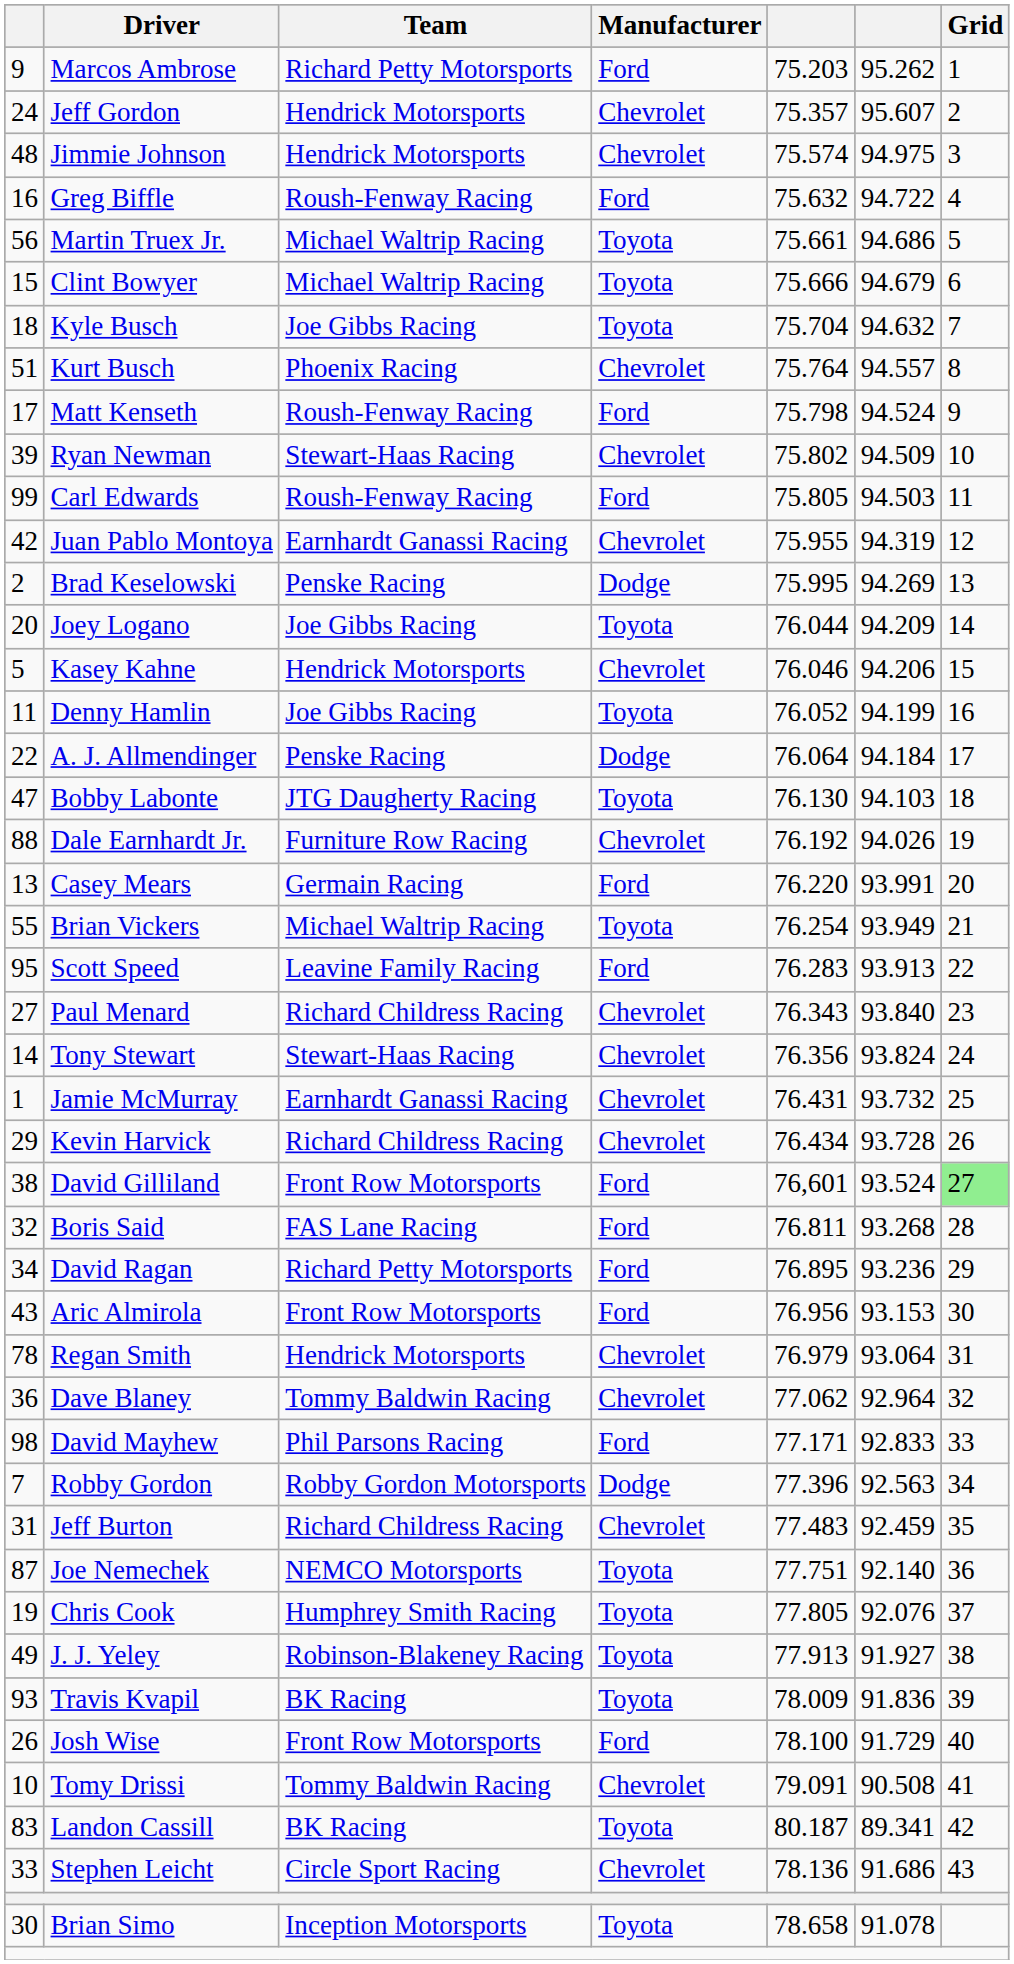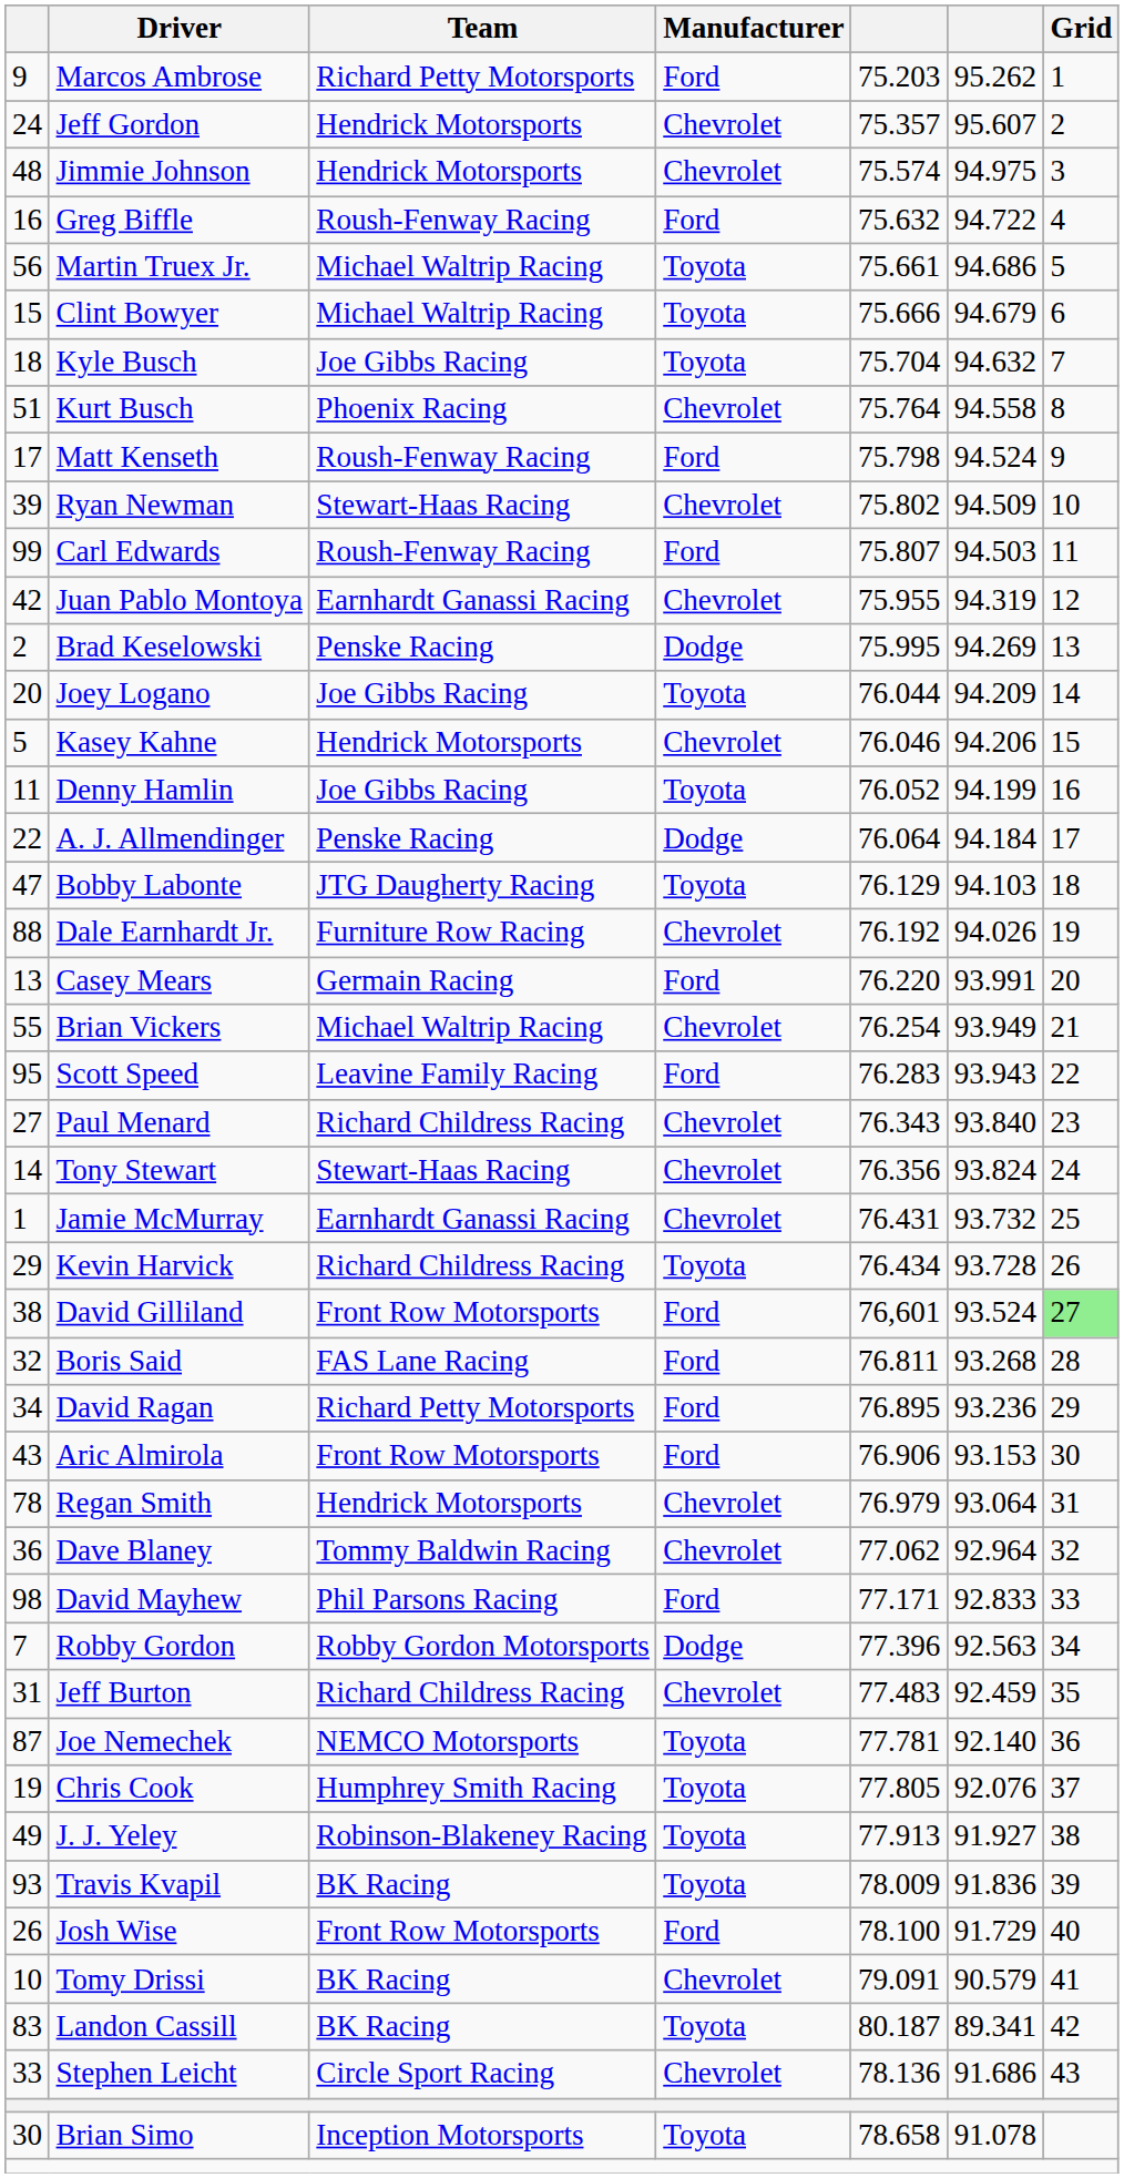 <table class="wikitable">
 <tr>
 <th></th>
 <th>Driver</th>
 <th>Team</th>
 <th>Manufacturer</th>
 <th></th>
 <th></th>
 <th>Grid</th>
 </tr>
 <tr>
 <td>9</td>
 <td><a href='#'>Marcos Ambrose</a></td>
 <td><a href='#'>Richard Petty Motorsports</a></td>
 <td><a href='#'>Ford</a></td>
 <td>75.203</td>
 <td>95.262</td>
 <td>1</td>
 </tr>
 <tr>
 <td>24</td>
 <td><a href='#'>Jeff Gordon</a></td>
 <td><a href='#'>Hendrick Motorsports</a></td>
 <td><a href='#'>Chevrolet</a></td>
 <td>75.357</td>
 <td>95.607</td>
 <td>2</td>
 </tr>
 <tr>
 <td>48</td>
 <td><a href='#'>Jimmie Johnson</a></td>
 <td><a href='#'>Hendrick Motorsports</a></td>
 <td><a href='#'>Chevrolet</a></td>
 <td>75.574</td>
 <td>94.975</td>
 <td>3</td>
 </tr>
 <tr>
 <td>16</td>
 <td><a href='#'>Greg Biffle</a></td>
 <td><a href='#'>Roush-Fenway Racing</a></td>
 <td><a href='#'>Ford</a></td>
 <td>75.632</td>
 <td>94.722</td>
 <td>4</td>
 </tr>
 <tr>
 <td>56</td>
 <td><a href='#'>Martin Truex Jr.</a></td>
 <td><a href='#'>Michael Waltrip Racing</a></td>
 <td><a href='#'>Toyota</a></td>
 <td>75.661</td>
 <td>94.686</td>
 <td>5</td>
 </tr>
 <tr>
 <td>15</td>
 <td><a href='#'>Clint Bowyer</a></td>
 <td><a href='#'>Michael Waltrip Racing</a></td>
 <td><a href='#'>Toyota</a></td>
 <td>75.666</td>
 <td>94.679</td>
 <td>6</td>
 </tr>
 <tr>
 <td>18</td>
 <td><a href='#'>Kyle Busch</a></td>
 <td><a href='#'>Joe Gibbs Racing</a></td>
 <td><a href='#'>Toyota</a></td>
 <td>75.704</td>
 <td>94.632</td>
 <td>7</td>
 </tr>
 <tr>
 <td>51</td>
 <td><a href='#'>Kurt Busch</a></td>
 <td><a href='#'>Phoenix Racing</a></td>
 <td><a href='#'>Chevrolet</a></td>
 <td>75.764</td>
-<td>94.557</td>
+<td>94.558</td>
 <td>8</td>
 </tr>
 <tr>
 <td>17</td>
 <td><a href='#'>Matt Kenseth</a></td>
 <td><a href='#'>Roush-Fenway Racing</a></td>
 <td><a href='#'>Ford</a></td>
 <td>75.798</td>
 <td>94.524</td>
 <td>9</td>
 </tr>
 <tr>
 <td>39</td>
 <td><a href='#'>Ryan Newman</a></td>
 <td><a href='#'>Stewart-Haas Racing</a></td>
 <td><a href='#'>Chevrolet</a></td>
 <td>75.802</td>
 <td>94.509</td>
 <td>10</td>
 </tr>
 <tr>
 <td>99</td>
 <td><a href='#'>Carl Edwards</a></td>
 <td><a href='#'>Roush-Fenway Racing</a></td>
 <td><a href='#'>Ford</a></td>
-<td>75.805</td>
+<td>75.807</td>
 <td>94.503</td>
 <td>11</td>
 </tr>
 <tr>
 <td>42</td>
 <td><a href='#'>Juan Pablo Montoya</a></td>
 <td><a href='#'>Earnhardt Ganassi Racing</a></td>
 <td><a href='#'>Chevrolet</a></td>
 <td>75.955</td>
 <td>94.319</td>
 <td>12</td>
 </tr>
 <tr>
 <td>2</td>
 <td><a href='#'>Brad Keselowski</a></td>
 <td><a href='#'>Penske Racing</a></td>
 <td><a href='#'>Dodge</a></td>
 <td>75.995</td>
 <td>94.269</td>
 <td>13</td>
 </tr>
 <tr>
 <td>20</td>
 <td><a href='#'>Joey Logano</a></td>
 <td><a href='#'>Joe Gibbs Racing</a></td>
 <td><a href='#'>Toyota</a></td>
 <td>76.044</td>
 <td>94.209</td>
 <td>14</td>
 </tr>
 <tr>
 <td>5</td>
 <td><a href='#'>Kasey Kahne</a></td>
 <td><a href='#'>Hendrick Motorsports</a></td>
 <td><a href='#'>Chevrolet</a></td>
 <td>76.046</td>
 <td>94.206</td>
 <td>15</td>
 </tr>
 <tr>
 <td>11</td>
 <td><a href='#'>Denny Hamlin</a></td>
 <td><a href='#'>Joe Gibbs Racing</a></td>
 <td><a href='#'>Toyota</a></td>
 <td>76.052</td>
 <td>94.199</td>
 <td>16</td>
 </tr>
 <tr>
 <td>22</td>
 <td><a href='#'>A. J. Allmendinger</a></td>
 <td><a href='#'>Penske Racing</a></td>
 <td><a href='#'>Dodge</a></td>
 <td>76.064</td>
 <td>94.184</td>
 <td>17</td>
 </tr>
 <tr>
 <td>47</td>
 <td><a href='#'>Bobby Labonte</a></td>
 <td><a href='#'>JTG Daugherty Racing</a></td>
 <td><a href='#'>Toyota</a></td>
-<td>76.130</td>
+<td>76.129</td>
 <td>94.103</td>
 <td>18</td>
 </tr>
 <tr>
 <td>88</td>
 <td><a href='#'>Dale Earnhardt Jr.</a></td>
 <td><a href='#'>Furniture Row Racing</a></td>
 <td><a href='#'>Chevrolet</a></td>
 <td>76.192</td>
 <td>94.026</td>
 <td>19</td>
 </tr>
 <tr>
 <td>13</td>
 <td><a href='#'>Casey Mears</a></td>
 <td><a href='#'>Germain Racing</a></td>
 <td><a href='#'>Ford</a></td>
 <td>76.220</td>
 <td>93.991</td>
 <td>20</td>
 </tr>
 <tr>
 <td>55</td>
 <td><a href='#'>Brian Vickers</a></td>
 <td><a href='#'>Michael Waltrip Racing</a></td>
-<td><a href='#'>Toyota</a></td>
+<td><a href='#'>Chevrolet</a></td>
 <td>76.254</td>
 <td>93.949</td>
 <td>21</td>
 </tr>
 <tr>
 <td>95</td>
 <td><a href='#'>Scott Speed</a></td>
 <td><a href='#'>Leavine Family Racing</a></td>
 <td><a href='#'>Ford</a></td>
 <td>76.283</td>
-<td>93.913</td>
+<td>93.943</td>
 <td>22</td>
 </tr>
 <tr>
 <td>27</td>
 <td><a href='#'>Paul Menard</a></td>
 <td><a href='#'>Richard Childress Racing</a></td>
 <td><a href='#'>Chevrolet</a></td>
 <td>76.343</td>
 <td>93.840</td>
 <td>23</td>
 </tr>
 <tr>
 <td>14</td>
 <td><a href='#'>Tony Stewart</a></td>
 <td><a href='#'>Stewart-Haas Racing</a></td>
 <td><a href='#'>Chevrolet</a></td>
 <td>76.356</td>
 <td>93.824</td>
 <td>24</td>
 </tr>
 <tr>
 <td>1</td>
 <td><a href='#'>Jamie McMurray</a></td>
 <td><a href='#'>Earnhardt Ganassi Racing</a></td>
 <td><a href='#'>Chevrolet</a></td>
 <td>76.431</td>
 <td>93.732</td>
 <td>25</td>
 </tr>
 <tr>
 <td>29</td>
 <td><a href='#'>Kevin Harvick</a></td>
 <td><a href='#'>Richard Childress Racing</a></td>
-<td><a href='#'>Chevrolet</a></td>
+<td><a href='#'>Toyota</a></td>
 <td>76.434</td>
 <td>93.728</td>
 <td>26</td>
 </tr>
 <tr>
 <td>38</td>
 <td><a href='#'>David Gilliland</a></td>
 <td><a href='#'>Front Row Motorsports</a></td>
 <td><a href='#'>Ford</a></td>
 <td>76,601</td>
 <td>93.524</td>
 <td style="background: lightgreen;">27</td>
 </tr>
 <tr>
 <td>32</td>
 <td><a href='#'>Boris Said</a></td>
 <td><a href='#'>FAS Lane Racing</a></td>
 <td><a href='#'>Ford</a></td>
 <td>76.811</td>
 <td>93.268</td>
 <td>28</td>
 </tr>
 <tr>
 <td>34</td>
 <td><a href='#'>David Ragan</a></td>
 <td><a href='#'>Richard Petty Motorsports</a></td>
 <td><a href='#'>Ford</a></td>
 <td>76.895</td>
 <td>93.236</td>
 <td>29</td>
 </tr>
 <tr>
 <td>43</td>
 <td><a href='#'>Aric Almirola</a></td>
 <td><a href='#'>Front Row Motorsports</a></td>
 <td><a href='#'>Ford</a></td>
-<td>76.956</td>
+<td>76.906</td>
 <td>93.153</td>
 <td>30</td>
 </tr>
 <tr>
 <td>78</td>
 <td><a href='#'>Regan Smith</a></td>
 <td><a href='#'>Hendrick Motorsports</a></td>
 <td><a href='#'>Chevrolet</a></td>
 <td>76.979</td>
 <td>93.064</td>
 <td>31</td>
 </tr>
 <tr>
 <td>36</td>
 <td><a href='#'>Dave Blaney</a></td>
 <td><a href='#'>Tommy Baldwin Racing</a></td>
 <td><a href='#'>Chevrolet</a></td>
 <td>77.062</td>
 <td>92.964</td>
 <td>32</td>
 </tr>
 <tr>
 <td>98</td>
 <td><a href='#'>David Mayhew</a></td>
 <td><a href='#'>Phil Parsons Racing</a></td>
 <td><a href='#'>Ford</a></td>
 <td>77.171</td>
 <td>92.833</td>
 <td>33</td>
 </tr>
 <tr>
 <td>7</td>
 <td><a href='#'>Robby Gordon</a></td>
 <td><a href='#'>Robby Gordon Motorsports</a></td>
 <td><a href='#'>Dodge</a></td>
 <td>77.396</td>
 <td>92.563</td>
 <td>34</td>
 </tr>
 <tr>
 <td>31</td>
 <td><a href='#'>Jeff Burton</a></td>
 <td><a href='#'>Richard Childress Racing</a></td>
 <td><a href='#'>Chevrolet</a></td>
 <td>77.483</td>
 <td>92.459</td>
 <td>35</td>
 </tr>
 <tr>
 <td>87</td>
 <td><a href='#'>Joe Nemechek</a></td>
 <td><a href='#'>NEMCO Motorsports</a></td>
 <td><a href='#'>Toyota</a></td>
-<td>77.751</td>
+<td>77.781</td>
 <td>92.140</td>
 <td>36</td>
 </tr>
 <tr>
 <td>19</td>
 <td><a href='#'>Chris Cook</a></td>
 <td><a href='#'>Humphrey Smith Racing</a></td>
 <td><a href='#'>Toyota</a></td>
 <td>77.805</td>
 <td>92.076</td>
 <td>37</td>
 </tr>
 <tr>
 <td>49</td>
 <td><a href='#'>J. J. Yeley</a></td>
 <td><a href='#'>Robinson-Blakeney Racing</a></td>
 <td><a href='#'>Toyota</a></td>
 <td>77.913</td>
 <td>91.927</td>
 <td>38</td>
 </tr>
 <tr>
 <td>93</td>
 <td><a href='#'>Travis Kvapil</a></td>
 <td><a href='#'>BK Racing</a></td>
 <td><a href='#'>Toyota</a></td>
 <td>78.009</td>
 <td>91.836</td>
 <td>39</td>
 </tr>
 <tr>
 <td>26</td>
 <td><a href='#'>Josh Wise</a></td>
 <td><a href='#'>Front Row Motorsports</a></td>
 <td><a href='#'>Ford</a></td>
 <td>78.100</td>
 <td>91.729</td>
 <td>40</td>
 </tr>
 <tr>
 <td>10</td>
 <td><a href='#'>Tomy Drissi</a></td>
-<td><a href='#'>Tommy Baldwin Racing</a></td>
+<td><a href='#'>BK Racing</a></td>
 <td><a href='#'>Chevrolet</a></td>
 <td>79.091</td>
-<td>90.508</td>
+<td>90.579</td>
 <td>41</td>
 </tr>
 <tr>
 <td>83</td>
 <td><a href='#'>Landon Cassill</a></td>
 <td><a href='#'>BK Racing</a></td>
 <td><a href='#'>Toyota</a></td>
 <td>80.187</td>
 <td>89.341</td>
 <td>42</td>
 </tr>
 <tr>
 <td>33</td>
 <td><a href='#'>Stephen Leicht</a></td>
 <td><a href='#'>Circle Sport Racing</a></td>
 <td><a href='#'>Chevrolet</a></td>
 <td>78.136</td>
 <td>91.686</td>
 <td>43</td>
 </tr>
 <tr>
 <th colspan="7"></th>
 </tr>
 <tr>
 <td>30</td>
 <td><a href='#'>Brian Simo</a></td>
 <td><a href='#'>Inception Motorsports</a></td>
 <td><a href='#'>Toyota</a></td>
 <td>78.658</td>
 <td>91.078</td>
 <td></td>
 </tr>
 <tr>
 <td colspan="8"></td>
 </tr>
 </table>
